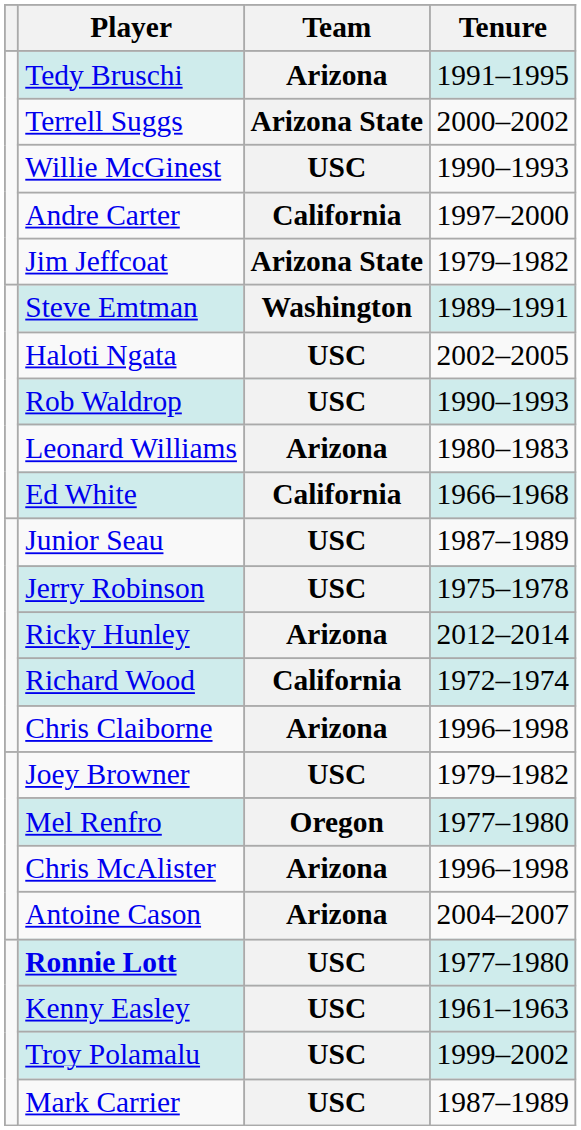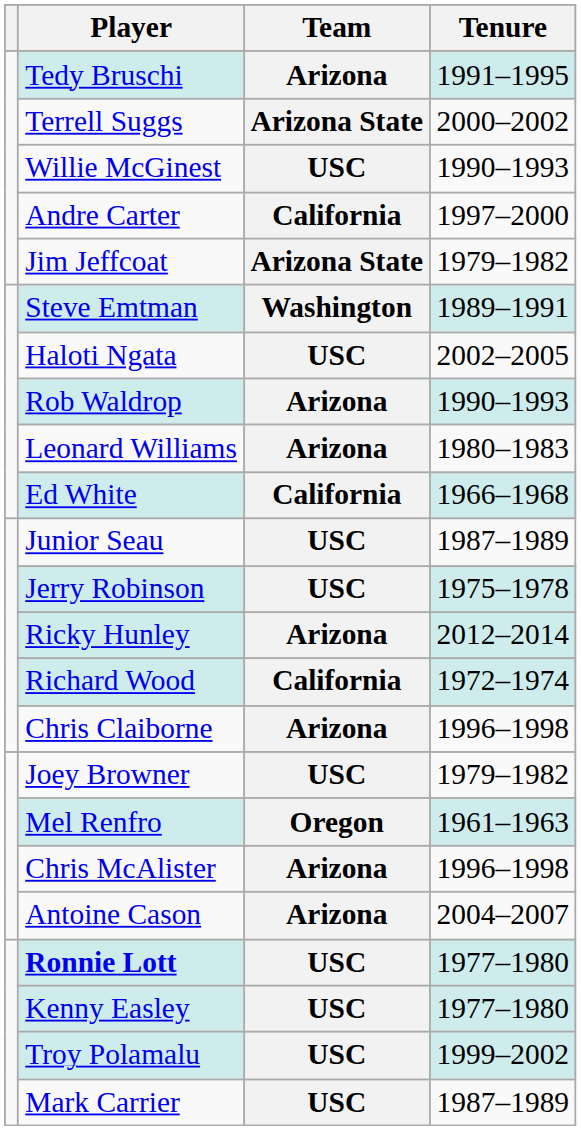 <table class="wikitable sortable">
 <tr>
 <th></th>
 <th>Player</th>
 <th>Team</th>
 <th>Tenure</th>
 </tr>
 <tr>
 <td rowspan="5"></td>
 <td bgcolor="#CFECEC"><a href='#'>Tedy Bruschi</a></td>
 <th Style = >Arizona</th>
 <td bgcolor="#CFECEC">1991–1995</td>
 </tr>
 <tr>
 <td><a href='#'>Terrell Suggs</a></td>
 <th Style = >Arizona State</th>
 <td>2000–2002</td>
 </tr>
 <tr>
 <td><a href='#'>Willie McGinest</a></td>
 <th Style = >USC</th>
 <td>1990–1993</td>
 </tr>
 <tr>
 <td><a href='#'>Andre Carter</a></td>
 <th Style = >California</th>
 <td>1997–2000</td>
 </tr>
 <tr>
 <td><a href='#'>Jim Jeffcoat</a></td>
 <th Style = >Arizona State</th>
 <td>1979–1982</td>
 </tr>
 <tr>
 <td rowspan="5"></td>
 <td bgcolor="#CFECEC"><a href='#'>Steve Emtman</a></td>
 <th Style = >Washington</th>
 <td bgcolor="#CFECEC">1989–1991</td>
 </tr>
 <tr>
 <td><a href='#'>Haloti Ngata</a></td>
 <th Style = >USC</th>
 <td>2002–2005</td>
 </tr>
 <tr bgcolor="#CFECEC">
 <td><a href='#'>Rob Waldrop</a></td>
-<th Style = >USC</th>
+<th Style = >Arizona</th>
 <td>1990–1993</td>
 </tr>
 <tr>
 <td><a href='#'>Leonard Williams</a></td>
 <th Style = >Arizona</th>
 <td>1980–1983</td>
 </tr>
 <tr bgcolor="#CFECEC">
 <td><a href='#'>Ed White</a></td>
 <th Style = >California</th>
 <td>1966–1968</td>
 </tr>
 <tr>
 <td rowspan="5"></td>
 <td><a href='#'>Junior Seau</a></td>
 <th Style = >USC</th>
 <td>1987–1989</td>
 </tr>
 <tr bgcolor="#CFECEC">
 <td><a href='#'>Jerry Robinson</a></td>
 <th Style = >USC</th>
 <td>1975–1978</td>
 </tr>
 <tr bgcolor="#CFECEC">
 <td><a href='#'>Ricky Hunley</a></td>
 <th Style = >Arizona</th>
 <td>2012–2014</td>
 </tr>
 <tr bgcolor="#CFECEC">
 <td><a href='#'>Richard Wood</a></td>
 <th Style = >California</th>
 <td>1972–1974</td>
 </tr>
 <tr>
 <td><a href='#'>Chris Claiborne</a></td>
 <th Style = >Arizona</th>
 <td>1996–1998</td>
 </tr>
 <tr>
 <td rowspan="4"></td>
 <td><a href='#'>Joey Browner</a></td>
 <th Style = >USC</th>
 <td>1979–1982</td>
 </tr>
 <tr bgcolor="#CFECEC">
 <td><a href='#'>Mel Renfro</a></td>
 <th Style = >Oregon</th>
-<td>1977–1980</td>
+<td>1961–1963</td>
 </tr>
 <tr>
 <td><a href='#'>Chris McAlister</a></td>
 <th Style = >Arizona</th>
 <td>1996–1998</td>
 </tr>
 <tr>
 <td><a href='#'>Antoine Cason</a></td>
 <th Style = >Arizona</th>
 <td>2004–2007</td>
 </tr>
 <tr>
 <td rowspan="4"></td>
 <td bgcolor="#CFECEC"><strong><a href='#'>Ronnie Lott</a></strong></td>
 <th Style = >USC</th>
 <td bgcolor="#CFECEC">1977–1980</td>
 </tr>
 <tr bgcolor="#CFECEC">
 <td><a href='#'>Kenny Easley</a></td>
 <th Style = >USC</th>
-<td>1961–1963</td>
+<td>1977–1980</td>
 </tr>
 <tr bgcolor="#CFECEC">
 <td><a href='#'>Troy Polamalu</a></td>
 <th Style = >USC</th>
 <td>1999–2002</td>
 </tr>
 <tr>
 <td><a href='#'>Mark Carrier</a></td>
 <th Style = >USC</th>
 <td>1987–1989</td>
 </tr>
 </table>
